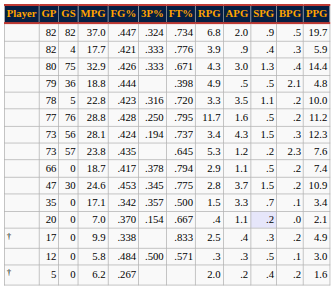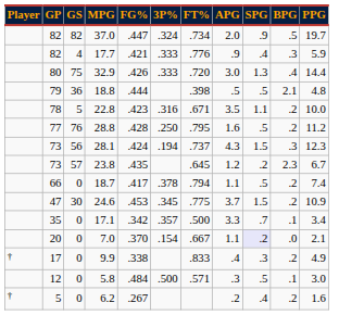 <table class="wikitable sortable" style="text-align:right;">
 <tr>
 <th style="background:#041E42; color:#FFA400; border-top:#BE3A34 3px solid; border-bottom:#BE3A34 3px solid;">Player</th>
 <th style="background:#041E42; color:#FFA400; border-top:#BE3A34 3px solid; border-bottom:#BE3A34 3px solid;">GP</th>
 <th style="background:#041E42; color:#FFA400; border-top:#BE3A34 3px solid; border-bottom:#BE3A34 3px solid;">GS</th>
 <th style="background:#041E42; color:#FFA400; border-top:#BE3A34 3px solid; border-bottom:#BE3A34 3px solid;">MPG</th>
 <th style="background:#041E42; color:#FFA400; border-top:#BE3A34 3px solid; border-bottom:#BE3A34 3px solid;">FG%</th>
 <th style="background:#041E42; color:#FFA400; border-top:#BE3A34 3px solid; border-bottom:#BE3A34 3px solid;">3P%</th>
 <th style="background:#041E42; color:#FFA400; border-top:#BE3A34 3px solid; border-bottom:#BE3A34 3px solid;">FT%</th>
-<th style="background:#041E42; color:#FFA400; border-top:#BE3A34 3px solid; border-bottom:#BE3A34 3px solid;">RPG</th>
 <th style="background:#041E42; color:#FFA400; border-top:#BE3A34 3px solid; border-bottom:#BE3A34 3px solid;">APG</th>
 <th style="background:#041E42; color:#FFA400; border-top:#BE3A34 3px solid; border-bottom:#BE3A34 3px solid;">SPG</th>
 <th style="background:#041E42; color:#FFA400; border-top:#BE3A34 3px solid; border-bottom:#BE3A34 3px solid;">BPG</th>
 <th style="background:#041E42; color:#FFA400; border-top:#BE3A34 3px solid; border-bottom:#BE3A34 3px solid;">PPG</th>
 </tr>
 <tr>
 <td style="text-align:left;"></td>
 <td>82</td>
 <td>82</td>
 <td>37.0</td>
 <td>.447</td>
 <td>.324</td>
 <td>.734</td>
-<td>6.8</td>
 <td>2.0</td>
 <td>.9</td>
 <td>.5</td>
 <td>19.7</td>
 </tr>
 <tr>
 <td style="text-align:left;"></td>
 <td>82</td>
 <td>4</td>
 <td>17.7</td>
 <td>.421</td>
 <td>.333</td>
 <td>.776</td>
-<td>3.9</td>
 <td>.9</td>
 <td>.4</td>
 <td>.3</td>
 <td>5.9</td>
 </tr>
 <tr>
 <td style="text-align:left;"></td>
 <td>80</td>
 <td>75</td>
 <td>32.9</td>
 <td>.426</td>
 <td>.333</td>
-<td>.671</td>
-<td>4.3</td>
+<td>.720</td>
 <td>3.0</td>
 <td>1.3</td>
 <td>.4</td>
 <td>14.4</td>
 </tr>
 <tr>
 <td style="text-align:left;"></td>
 <td>79</td>
 <td>36</td>
 <td>18.8</td>
 <td>.444</td>
 <td></td>
 <td>.398</td>
-<td>4.9</td>
 <td>.5</td>
 <td>.5</td>
 <td>2.1</td>
 <td>4.8</td>
 </tr>
 <tr>
 <td style="text-align:left;"></td>
 <td>78</td>
 <td>5</td>
 <td>22.8</td>
 <td>.423</td>
 <td>.316</td>
-<td>.720</td>
-<td>3.3</td>
+<td>.671</td>
 <td>3.5</td>
 <td>1.1</td>
 <td>.2</td>
 <td>10.0</td>
 </tr>
 <tr>
 <td style="text-align:left;"></td>
 <td>77</td>
 <td>76</td>
 <td>28.8</td>
 <td>.428</td>
 <td>.250</td>
 <td>.795</td>
-<td>11.7</td>
 <td>1.6</td>
 <td>.5</td>
 <td>.2</td>
 <td>11.2</td>
 </tr>
 <tr>
 <td style="text-align:left;"></td>
 <td>73</td>
 <td>56</td>
 <td>28.1</td>
 <td>.424</td>
 <td>.194</td>
 <td>.737</td>
-<td>3.4</td>
 <td>4.3</td>
 <td>1.5</td>
 <td>.3</td>
 <td>12.3</td>
 </tr>
 <tr>
 <td style="text-align:left;"></td>
 <td>73</td>
 <td>57</td>
 <td>23.8</td>
 <td>.435</td>
 <td></td>
 <td>.645</td>
-<td>5.3</td>
 <td>1.2</td>
 <td>.2</td>
 <td>2.3</td>
-<td>7.6</td>
+<td>6.7</td>
 </tr>
 <tr>
 <td style="text-align:left;"></td>
 <td>66</td>
 <td>0</td>
 <td>18.7</td>
 <td>.417</td>
 <td>.378</td>
 <td>.794</td>
-<td>2.9</td>
 <td>1.1</td>
 <td>.5</td>
 <td>.2</td>
 <td>7.4</td>
 </tr>
 <tr>
 <td style="text-align:left;"></td>
 <td>47</td>
 <td>30</td>
 <td>24.6</td>
 <td>.453</td>
 <td>.345</td>
 <td>.775</td>
-<td>2.8</td>
 <td>3.7</td>
 <td>1.5</td>
 <td>.2</td>
 <td>10.9</td>
 </tr>
 <tr>
 <td style="text-align:left;"></td>
 <td>35</td>
 <td>0</td>
 <td>17.1</td>
 <td>.342</td>
 <td>.357</td>
 <td>.500</td>
-<td>1.5</td>
 <td>3.3</td>
 <td>.7</td>
 <td>.1</td>
 <td>3.4</td>
 </tr>
 <tr>
 <td style="text-align:left;"></td>
 <td>20</td>
 <td>0</td>
 <td>7.0</td>
 <td>.370</td>
 <td>.154</td>
 <td>.667</td>
-<td>.4</td>
 <td>1.1</td>
 <td style="background: lavender;">.2</td>
 <td>.0</td>
 <td>2.1</td>
 </tr>
 <tr>
 <td style="text-align:left;"><sup>†</sup></td>
 <td>17</td>
 <td>0</td>
 <td>9.9</td>
 <td>.338</td>
 <td></td>
 <td>.833</td>
-<td>2.5</td>
 <td>.4</td>
 <td>.3</td>
 <td>.2</td>
 <td>4.9</td>
 </tr>
 <tr>
 <td style="text-align:left;"></td>
 <td>12</td>
 <td>0</td>
 <td>5.8</td>
 <td>.484</td>
 <td>.500</td>
 <td>.571</td>
 <td>.3</td>
-<td>.3</td>
 <td>.5</td>
 <td>.1</td>
 <td>3.0</td>
 </tr>
 <tr>
 <td style="text-align:left;"><sup>†</sup></td>
 <td>5</td>
 <td>0</td>
 <td>6.2</td>
 <td>.267</td>
 <td></td>
 <td></td>
-<td>2.0</td>
 <td>.2</td>
 <td>.4</td>
 <td>.2</td>
 <td>1.6</td>
 </tr>
 </table>
